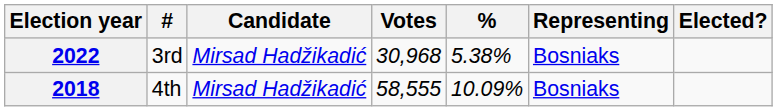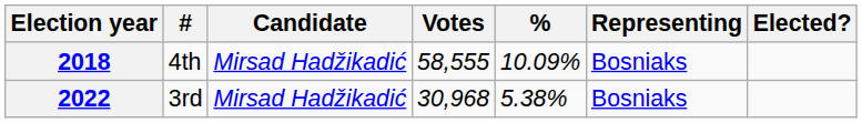 <table class="wikitable">
 <tr>
 <th>Election year</th>
 <th>#</th>
 <th>Candidate</th>
 <th>Votes</th>
 <th>%</th>
 <th>Representing</th>
 <th>Elected?</th>
 </tr>
 <tr>
+<th><a href='#'>2018</a></th>
+<td>4th</td>
+<td><em><a href='#'>Mirsad Hadžikadić</a></em></td>
+<td><em>58,555</em></td>
+<td><em>10.09%</em></td>
+<td><a href='#'>Bosniaks</a></td>
+<td></td>
+</tr>
+<tr>
 <th><a href='#'>2022</a></th>
 <td>3rd</td>
 <td><em><a href='#'>Mirsad Hadžikadić</a></em></td>
 <td><em>30,968</em></td>
 <td><em>5.38%</em></td>
 <td><a href='#'>Bosniaks</a></td>
 <td></td>
 </tr>
-<tr>
-<th><a href='#'>2018</a></th>
-<td>4th</td>
-<td><em><a href='#'>Mirsad Hadžikadić</a></em></td>
-<td><em>58,555</em></td>
-<td><em>10.09%</em></td>
-<td><a href='#'>Bosniaks</a></td>
-<td></td>
-</tr>
 </table>
